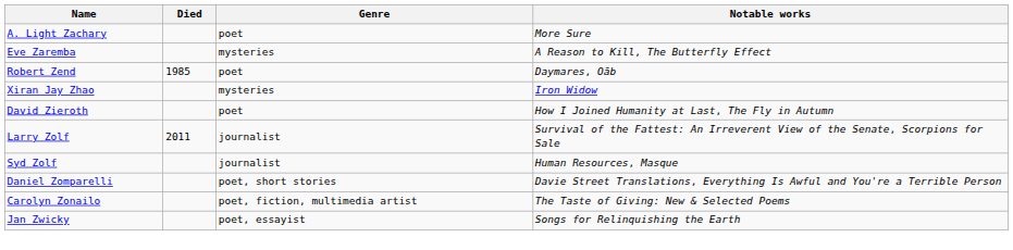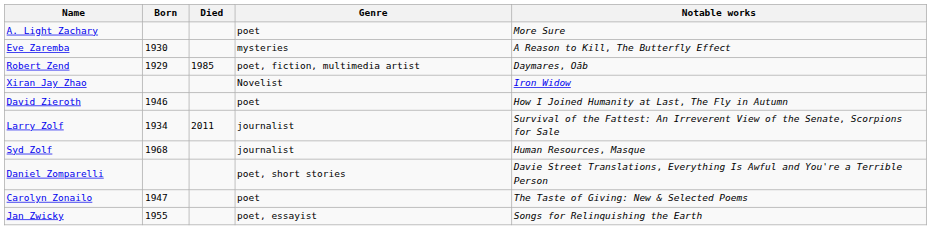 <table class="wikitable sortable" style="text-align:left; line-height:18px; width:100%;">
 <tr>
 <th scope="col" style="width:15%;">Name</th>
+<th scope="col" style="width:5%;">Born</th>
 <th scope="col" style="width:5%;">Died</th>
 <th scope="col" style="width:30%;">Genre</th>
 <th scope="col" style="width:45%;">Notable works</th>
 </tr>
 <tr>
 <td><a href='#'>A. Light Zachary</a></td>
 <td></td>
+<td></td>
 <td>poet</td>
 <td><em>More Sure</em></td>
 </tr>
 <tr>
 <td><a href='#'>Eve Zaremba</a></td>
+<td>1930</td>
 <td></td>
 <td>mysteries</td>
 <td><em>A Reason to Kill</em>, <em>The Butterfly Effect</em></td>
 </tr>
 <tr>
 <td><a href='#'>Robert Zend</a></td>
+<td>1929</td>
 <td>1985</td>
-<td>poet</td>
+<td>poet, fiction, multimedia artist</td>
 <td><em>Daymares</em>, <em>Oāb</em></td>
 </tr>
 <tr>
 <td><a href='#'>Xiran Jay Zhao</a></td>
 <td></td>
-<td>mysteries</td>
+<td></td>
+<td>Novelist</td>
 <td><em><a href='#'>Iron Widow</a></em></td>
 </tr>
 <tr>
 <td scope="row"><a href='#'>David Zieroth</a></td>
+<td>1946</td>
 <td></td>
 <td>poet</td>
 <td><em>How I Joined Humanity at Last</em>, <em>The Fly in Autumn</em></td>
 </tr>
 <tr>
 <td scope="row"><a href='#'>Larry Zolf</a></td>
+<td>1934</td>
 <td>2011</td>
 <td>journalist</td>
 <td><em>Survival of the Fattest: An Irreverent View of the Senate</em>, <em>Scorpions for Sale</em></td>
 </tr>
 <tr>
 <td scope="row"><a href='#'>Syd Zolf</a></td>
+<td>1968</td>
 <td></td>
 <td>journalist</td>
 <td><em>Human Resources</em>, <em>Masque</em></td>
 </tr>
 <tr>
 <td scope="row"><a href='#'>Daniel Zomparelli</a></td>
 <td></td>
+<td></td>
 <td>poet, short stories</td>
 <td><em>Davie Street Translations</em>, <em>Everything Is Awful and You're a Terrible Person</em></td>
 </tr>
 <tr>
 <td scope="row"><a href='#'>Carolyn Zonailo</a></td>
+<td>1947</td>
 <td></td>
-<td>poet, fiction, multimedia artist</td>
+<td>poet</td>
 <td><em>The Taste of Giving: New & Selected Poems</em></td>
 </tr>
 <tr>
 <td scope="row"><a href='#'>Jan Zwicky</a></td>
+<td>1955</td>
 <td></td>
 <td>poet, essayist</td>
 <td><em>Songs for Relinquishing the Earth</em></td>
 </tr>
 </table>
